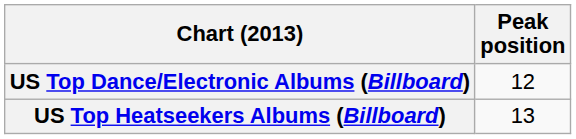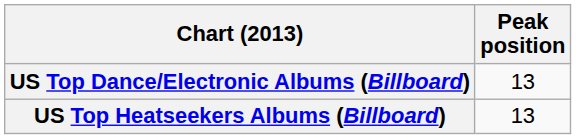 <table class="wikitable plainrowheaders sortable">
 <tr>
 <th scope="col">Chart (2013)</th>
 <th scope="col">Peak<br>position</th>
 </tr>
 <tr>
 <th scope="row">US <a href='#'>Top Dance/Electronic Albums</a> (<em><a href='#'>Billboard</a></em>)</th>
-<td align=center>12</td>
+<td align=center>13</td>
 </tr>
 <tr>
 <th scope="row">US <a href='#'>Top Heatseekers Albums</a> (<em><a href='#'>Billboard</a></em>)</th>
 <td align=center>13</td>
 </tr>
 </table>
